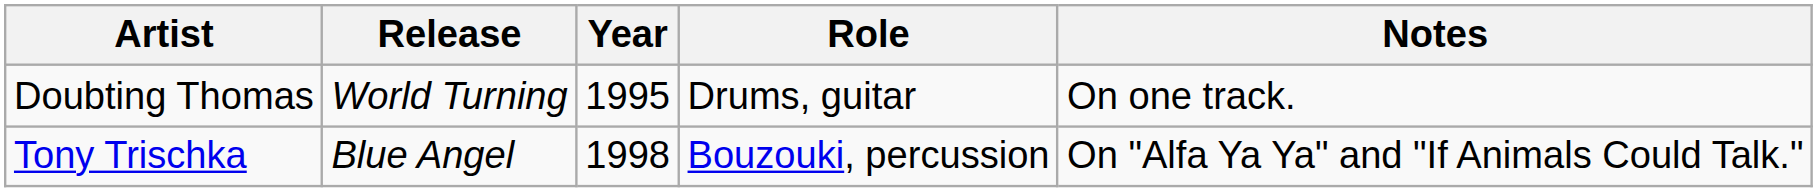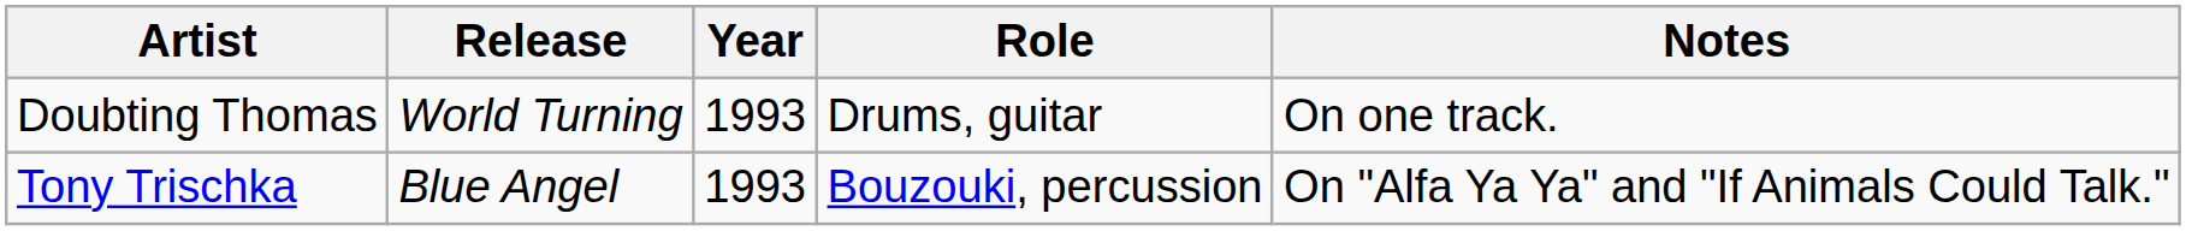 <table class="sortable wikitable">
 <tr>
 <th>Artist</th>
 <th>Release</th>
 <th>Year</th>
 <th>Role</th>
 <th>Notes</th>
 </tr>
 <tr>
 <td>Doubting Thomas</td>
 <td><em>World Turning</em></td>
-<td>1995</td>
+<td>1993</td>
 <td>Drums, guitar</td>
 <td>On one track.</td>
 </tr>
 <tr>
 <td><a href='#'>Tony Trischka</a></td>
 <td><em>Blue Angel</em></td>
-<td>1998</td>
+<td>1993</td>
 <td><a href='#'>Bouzouki</a>, percussion</td>
 <td>On "Alfa Ya Ya" and "If Animals Could Talk."</td>
 </tr>
 </table>
